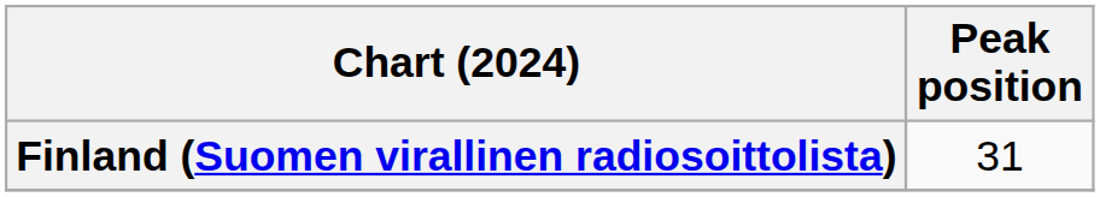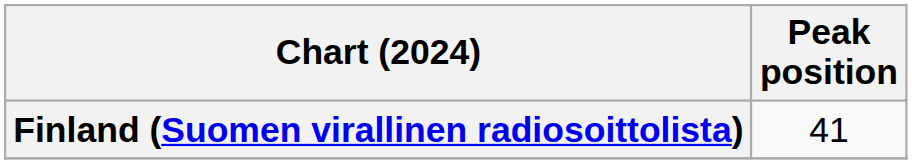 <table class="wikitable sortable plainrowheaders" style="text-align:center">
 <tr>
 <th scope="col">Chart (2024)</th>
 <th scope="col">Peak<br>position</th>
 </tr>
 <tr>
 <th scope="row">Finland (<a href='#'>Suomen virallinen radiosoittolista</a>)</th>
-<td style="text-align:center;">31</td>
+<td style="text-align:center;">41</td>
 </tr>
 <tr>
 </tr>
 </table>
